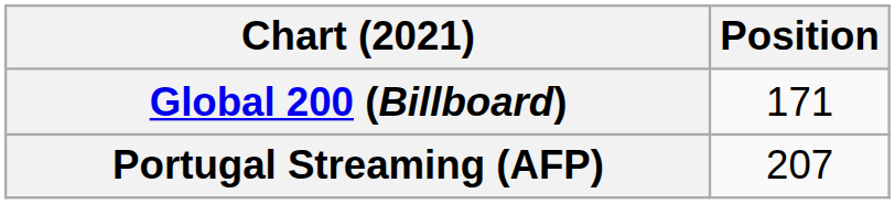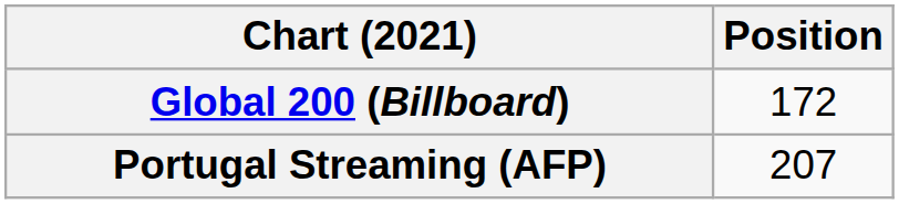 <table class="wikitable sortable plainrowheaders" style="text-align:center">
 <tr>
 <th scope="col" style="width:17em;">Chart (2021)</th>
 <th scope="col">Position</th>
 </tr>
 <tr>
 <th scope="row"><a href='#'>Global 200</a> (<em>Billboard</em>)</th>
-<td>171</td>
+<td>172</td>
 </tr>
 <tr>
 <th scope="row">Portugal Streaming (AFP)</th>
 <td>207</td>
 </tr>
 </table>
